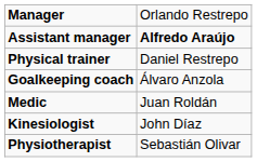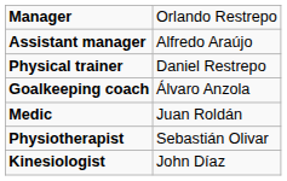 <table class="wikitable">
 <tr>
 <td><strong>Manager</strong></td>
 <td> Orlando Restrepo</td>
 </tr>
 <tr>
 <td><strong>Assistant manager</strong></td>
-<td><strong> Alfredo Araújo</strong></td>
+<td> Alfredo Araújo</td>
 </tr>
 <tr>
 <td><strong>Physical trainer</strong></td>
 <td> Daniel Restrepo</td>
 </tr>
 <tr>
 <td><strong>Goalkeeping coach</strong></td>
 <td> Álvaro Anzola</td>
 </tr>
 <tr>
 <td><strong>Medic</strong></td>
 <td> Juan Roldán</td>
 </tr>
 <tr>
+<td><strong>Physiotherapist</strong></td>
+<td> Sebastián Olivar</td>
+</tr>
+<tr>
 <td><strong>Kinesiologist</strong></td>
 <td> John Díaz</td>
 </tr>
-<tr>
-<td><strong>Physiotherapist</strong></td>
-<td> Sebastián Olivar</td>
-</tr>
 </table>
